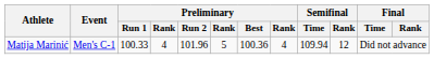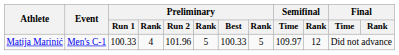 <table class="wikitable" style="font-size:90%">
 <tr>
 <th rowspan=2>Athlete</th>
 <th rowspan=2>Event</th>
 <th colspan=6>Preliminary</th>
 <th colspan=2>Semifinal</th>
 <th colspan=2>Final</th>
 </tr>
 <tr style="font-size:95%">
 <th>Run 1</th>
 <th>Rank</th>
 <th>Run 2</th>
 <th>Rank</th>
 <th>Best</th>
 <th>Rank</th>
 <th>Time</th>
 <th>Rank</th>
 <th>Time</th>
 <th>Rank</th>
 </tr>
 <tr align=center>
 <td align=left><a href='#'>Matija Marinić</a></td>
 <td align=left><a href='#'>Men's C-1</a></td>
 <td>100.33</td>
 <td>4</td>
 <td>101.96</td>
 <td>5</td>
-<td>100.36</td>
-<td>4</td>
-<td>109.94</td>
+<td>100.33</td>
+<td>5</td>
+<td>109.97</td>
 <td>12</td>
 <td colspan=2>Did not advance</td>
 </tr>
 </table>
